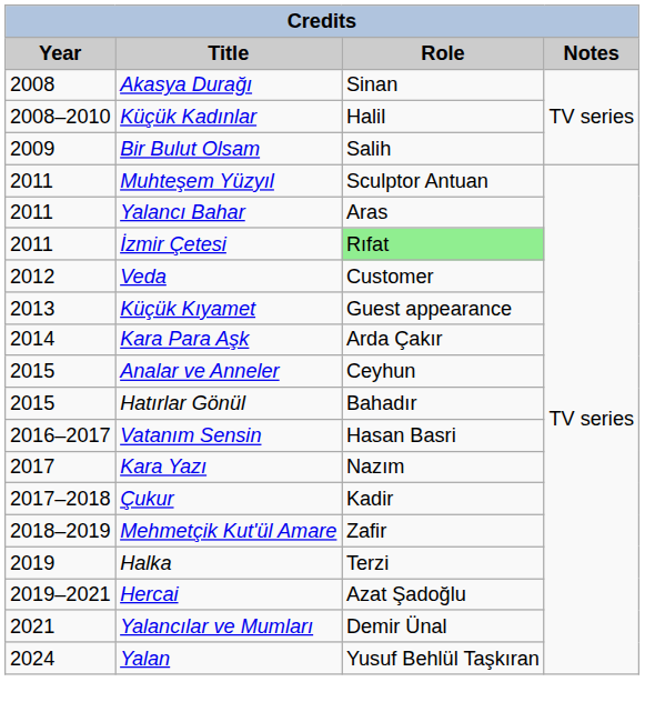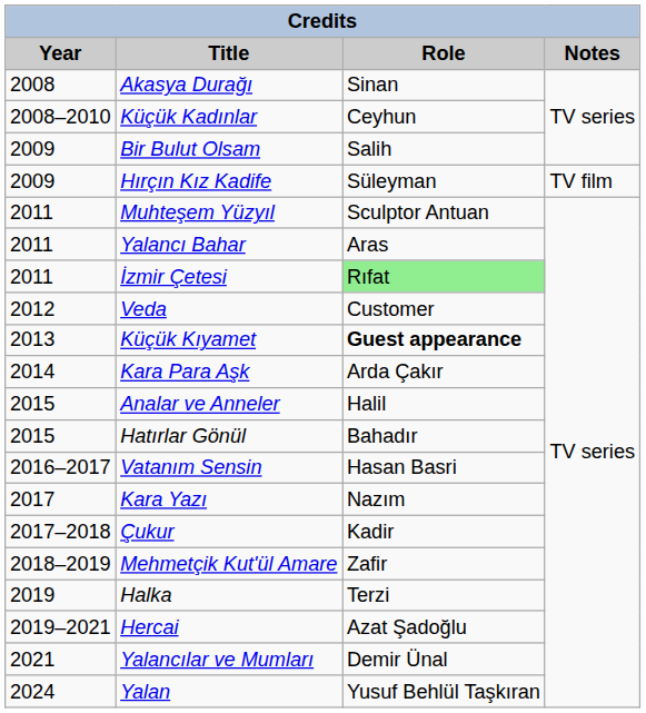 <table class="wikitable" style="font-size:90%">
 <tr>
 <th colspan="4" style="background:LightSteelBlue">Credits</th>
 </tr>
 <tr>
 <th style="background:#CCCCCC">Year</th>
 <th style="background:#CCCCCC">Title</th>
 <th style="background:#CCCCCC">Role</th>
 <th style="background:#CCCCCC">Notes</th>
 </tr>
 <tr>
 <td>2008</td>
 <td><em><a href='#'>Akasya Durağı</a></em></td>
 <td>Sinan</td>
 <td rowspan=3>TV series</td>
 </tr>
 <tr>
 <td>2008–2010</td>
 <td><em><a href='#'>Küçük Kadınlar</a></em></td>
-<td>Halil</td>
+<td>Ceyhun</td>
 </tr>
 <tr>
 <td>2009</td>
 <td><em><a href='#'>Bir Bulut Olsam</a></em></td>
 <td>Salih</td>
+</tr>
+<tr>
+<td>2009</td>
+<td><em><a href='#'>Hırçın Kız Kadife</a></em></td>
+<td>Süleyman</td>
+<td>TV film</td>
 </tr>
 <tr>
 <td>2011</td>
 <td><em><a href='#'>Muhteşem Yüzyıl</a></em></td>
 <td>Sculptor Antuan</td>
 <td rowspan=17>TV series</td>
 </tr>
 <tr>
 <td>2011</td>
 <td><em><a href='#'>Yalancı Bahar</a></em></td>
 <td>Aras</td>
 </tr>
 <tr>
 <td>2011</td>
 <td><em><a href='#'>İzmir Çetesi</a></em></td>
 <td style="background: lightgreen;">Rıfat</td>
 </tr>
 <tr>
 <td>2012</td>
 <td><em><a href='#'>Veda</a></em></td>
 <td>Customer</td>
 </tr>
 <tr>
 <td>2013</td>
 <td><em><a href='#'>Küçük Kıyamet</a></em></td>
-<td>Guest appearance</td>
+<td><strong>Guest appearance</strong></td>
 </tr>
 <tr>
 <td>2014</td>
 <td><em><a href='#'>Kara Para Aşk</a></em></td>
 <td>Arda Çakır</td>
 </tr>
 <tr>
 <td>2015</td>
 <td><em><a href='#'>Analar ve Anneler</a></em></td>
-<td>Ceyhun</td>
+<td>Halil</td>
 </tr>
 <tr>
 <td>2015</td>
 <td><em>Hatırlar Gönül</em></td>
 <td>Bahadır</td>
 </tr>
 <tr>
 <td>2016–2017</td>
 <td><em><a href='#'>Vatanım Sensin</a></em></td>
 <td>Hasan Basri</td>
 </tr>
 <tr>
 <td>2017</td>
 <td><em><a href='#'>Kara Yazı</a></em></td>
 <td>Nazım</td>
 </tr>
 <tr>
 <td>2017–2018</td>
 <td><em><a href='#'>Çukur</a></em></td>
 <td>Kadir</td>
 </tr>
 <tr>
 <td>2018–2019</td>
 <td><em><a href='#'>Mehmetçik Kut'ül Amare</a></em></td>
 <td>Zafir</td>
 </tr>
 <tr>
 <td>2019</td>
 <td><em>Halka</em></td>
 <td>Terzi</td>
 </tr>
 <tr>
 <td>2019–2021</td>
 <td><em><a href='#'>Hercai</a></em></td>
 <td>Azat Şadoğlu</td>
 </tr>
 <tr>
 <td>2021</td>
 <td><em><a href='#'>Yalancılar ve Mumları</a></em></td>
 <td>Demir Ünal</td>
 </tr>
 <tr>
 <td>2024</td>
 <td><em><a href='#'>Yalan</a></em></td>
 <td>Yusuf Behlül Taşkıran</td>
 </tr>
 </table>
